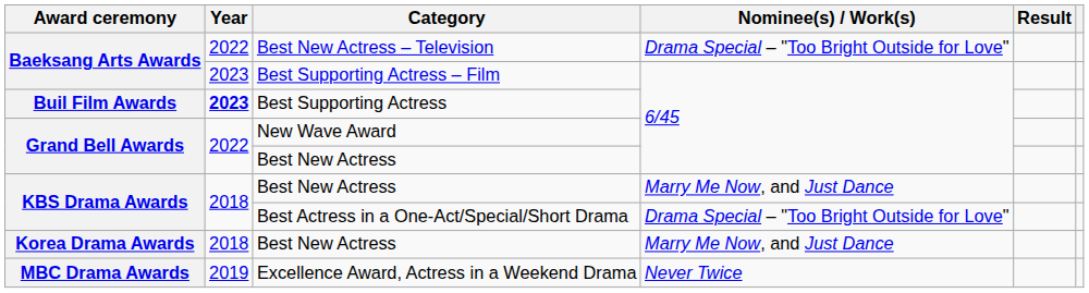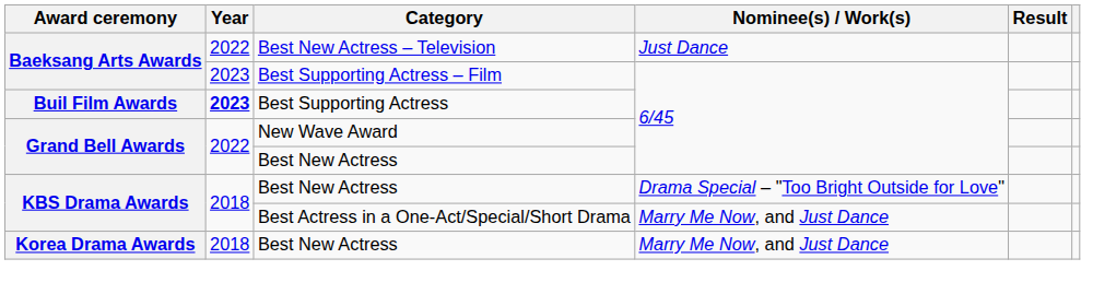 <table class="wikitable plainrowheaders sortable">
 <tr>
 <th scope="col">Award ceremony</th>
 <th scope="col">Year</th>
 <th scope="col">Category </th>
 <th scope="col">Nominee(s) / Work(s)</th>
 <th scope="col">Result</th>
 <th scope="col" class="unsortable"></th>
 </tr>
 <tr>
 <th scope="row" rowspan="2"><a href='#'>Baeksang Arts Awards</a></th>
 <td style="text-align:center"><a href='#'>2022</a></td>
 <td><a href='#'>Best New Actress – Television</a></td>
-<td><em><a href='#'>Drama Special</a></em> – "<a href='#'>Too Bright Outside for Love</a>"</td>
+<td><em><a href='#'>Just Dance</a></em></td>
 <td></td>
 <td style="text-align:center"></td>
 </tr>
 <tr>
 <td style="text-align:center"><a href='#'>2023</a></td>
 <td><a href='#'>Best Supporting Actress – Film</a></td>
 <td rowspan="4"><em><a href='#'>6/45</a></em></td>
 <td></td>
 <td style="text-align:center"></td>
 </tr>
 <tr>
 <th scope="row"><a href='#'>Buil Film Awards</a></th>
 <td style="text-align:center"><strong><a href='#'>2023</a></strong></td>
 <td>Best Supporting Actress</td>
 <td></td>
 <td style="text-align:center"></td>
 </tr>
 <tr>
 <th scope="row" rowspan="2"><a href='#'>Grand Bell Awards</a></th>
 <td rowspan="2" style="text-align:center"><a href='#'>2022</a></td>
 <td>New Wave Award</td>
 <td></td>
 <td style="text-align:center"></td>
 </tr>
 <tr>
 <td>Best New Actress</td>
 <td></td>
 <td style="text-align:center"></td>
 </tr>
 <tr>
 <th scope="row" rowspan="2"><a href='#'>KBS Drama Awards</a></th>
 <td rowspan="2" style="text-align:center"><a href='#'>2018</a></td>
 <td>Best New Actress</td>
-<td><em><a href='#'>Marry Me Now</a></em>, and <em><a href='#'>Just Dance</a></em></td>
+<td><em><a href='#'>Drama Special</a></em> – "<a href='#'>Too Bright Outside for Love</a>"</td>
 <td></td>
 <td style="text-align:center"></td>
 </tr>
 <tr>
 <td>Best Actress in a One-Act/Special/Short Drama</td>
-<td><em><a href='#'>Drama Special</a></em> – "<a href='#'>Too Bright Outside for Love</a>"</td>
+<td><em><a href='#'>Marry Me Now</a></em>, and <em><a href='#'>Just Dance</a></em></td>
 <td></td>
 <td style="text-align:center"></td>
 </tr>
 <tr>
 <th scope="row"><a href='#'>Korea Drama Awards</a></th>
 <td style="text-align:center"><a href='#'>2018</a></td>
 <td>Best New Actress</td>
 <td><em><a href='#'>Marry Me Now</a></em>, and <em><a href='#'>Just Dance</a></em></td>
 <td></td>
 <td style="text-align:center"></td>
 </tr>
-<tr>
-<th scope="row"><a href='#'>MBC Drama Awards</a></th>
-<td style="text-align:center"><a href='#'>2019</a></td>
-<td>Excellence Award, Actress in a Weekend Drama</td>
-<td><em><a href='#'>Never Twice</a></em></td>
-<td></td>
-<td style="text-align:center"></td>
-</tr>
 </table>
